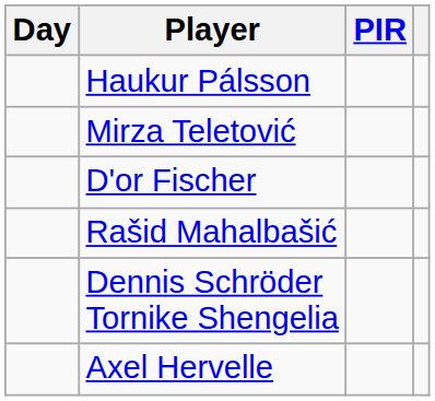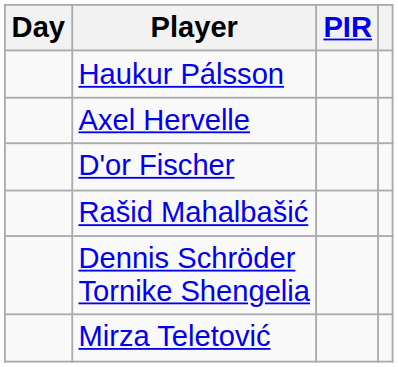 <table class="wikitable sortable">
 <tr>
 <th>Day</th>
 <th>Player</th>
 <th><a href='#'>PIR</a></th>
 <th class=unsortable></th>
 </tr>
 <tr>
 <td></td>
 <td> <a href='#'>Haukur Pálsson</a></td>
 <td></td>
 <td></td>
 </tr>
 <tr>
 <td></td>
-<td> <a href='#'>Mirza Teletović</a></td>
+<td> <a href='#'>Axel Hervelle</a></td>
 <td></td>
 <td></td>
 </tr>
 <tr>
 <td></td>
 <td> <a href='#'>D'or Fischer</a></td>
 <td></td>
 <td></td>
 </tr>
 <tr>
 <td></td>
 <td> <a href='#'>Rašid Mahalbašić</a></td>
 <td></td>
 <td></td>
 </tr>
 <tr>
 <td></td>
 <td> <a href='#'>Dennis Schröder</a><br> <a href='#'>Tornike Shengelia</a></td>
 <td></td>
 <td></td>
 </tr>
 <tr>
 <td></td>
-<td> <a href='#'>Axel Hervelle</a></td>
+<td> <a href='#'>Mirza Teletović</a></td>
 <td></td>
 <td></td>
 </tr>
 </table>
